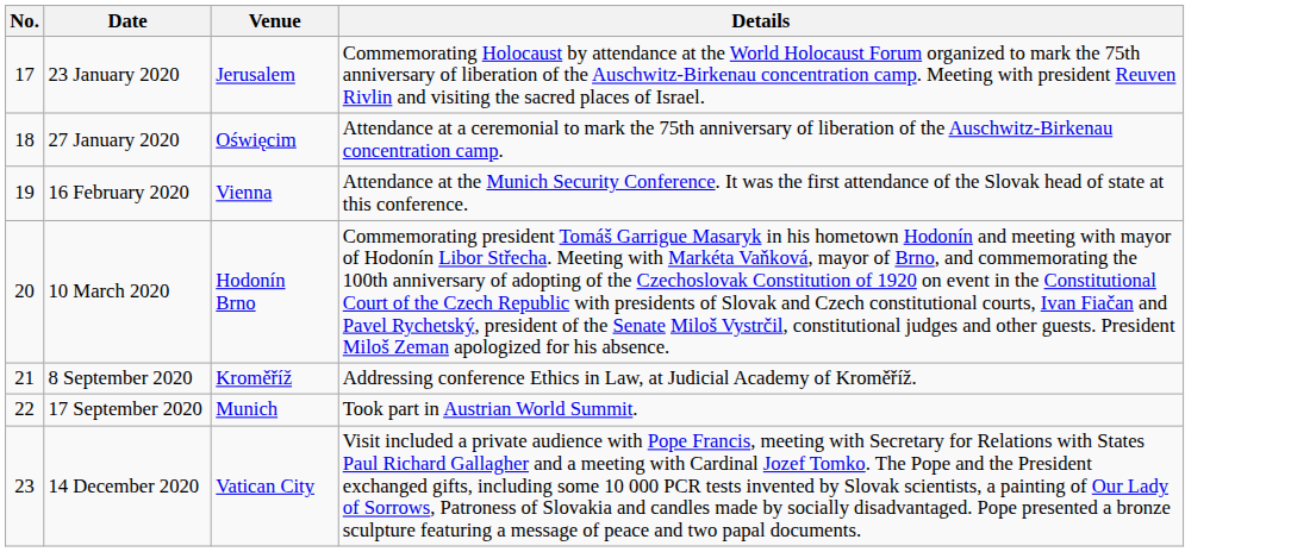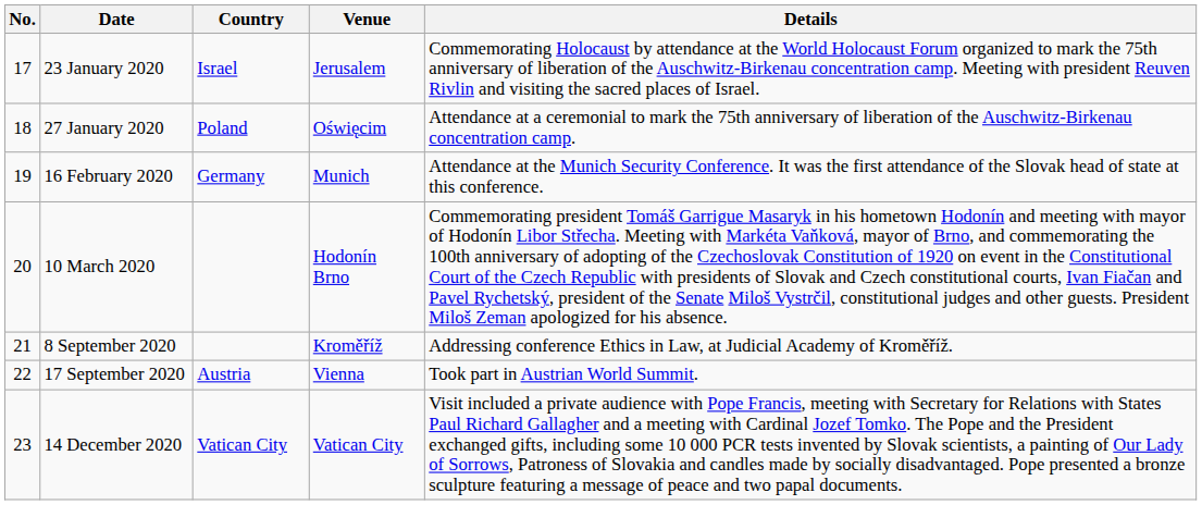 <table class="wikitable">
 <tr>
 <th width="20" align="center">No.</th>
 <th width="128" align="center">Date</th>
+<th width="95" align="center">Country</th>
 <th width="95" align="center">Venue</th>
 <th width="675" align="center">Details</th>
 </tr>
 <tr>
 <td align="center">17</td>
 <td align="left">23 January 2020</td>
+<td align="left"> <a href='#'>Israel</a></td>
 <td align="left"><a href='#'>Jerusalem</a></td>
 <td align="left">Commemorating <a href='#'>Holocaust</a> by attendance at the <a href='#'>World Holocaust Forum</a> organized to mark the 75th anniversary of liberation of the <a href='#'>Auschwitz-Birkenau concentration camp</a>. Meeting with president <a href='#'>Reuven Rivlin</a> and visiting the sacred places of Israel.</td>
 </tr>
 <tr>
 <td align="center">18</td>
 <td align="left">27 January 2020</td>
+<td align="left"> <a href='#'>Poland</a></td>
 <td align="left"><a href='#'>Oświęcim</a></td>
 <td align="left">Attendance at a ceremonial to mark the 75th anniversary of liberation of the <a href='#'>Auschwitz-Birkenau concentration camp</a>.</td>
 </tr>
 <tr>
 <td align="center">19</td>
 <td align="left">16 February 2020</td>
-<td align="left"><a href='#'>Vienna</a></td>
+<td align="left"> <a href='#'>Germany</a></td>
+<td align="left"><a href='#'>Munich</a></td>
 <td align="left">Attendance at the <a href='#'>Munich Security Conference</a>. It was the first attendance of the Slovak head of state at this conference.</td>
 </tr>
 <tr ´>
 <td align="center">20</td>
 <td align="left">10 March 2020</td>
+<td align="left"></td>
 <td align="left"><a href='#'>Hodonín</a><br><a href='#'>Brno</a></td>
 <td align="left">Commemorating president <a href='#'>Tomáš Garrigue Masaryk</a> in his hometown <a href='#'>Hodonín</a> and meeting with mayor of Hodonín <a href='#'>Libor Střecha</a>. Meeting with <a href='#'>Markéta Vaňková</a>, mayor of <a href='#'>Brno</a>, and commemorating the 100th anniversary of adopting of the <a href='#'>Czechoslovak Constitution of 1920</a> on event in the <a href='#'>Constitutional Court of the Czech Republic</a> with presidents of Slovak and Czech constitutional courts, <a href='#'>Ivan Fiačan</a> and <a href='#'>Pavel Rychetský</a>, president of the <a href='#'>Senate</a> <a href='#'>Miloš Vystrčil</a>, constitutional judges and other guests. President <a href='#'>Miloš Zeman</a> apologized for his absence.</td>
 </tr>
 <tr>
 <td align="center">21</td>
 <td align="left">8 September 2020</td>
+<td align="left"></td>
 <td align="left"><a href='#'>Kroměříž</a></td>
 <td align="left">Addressing conference Ethics in Law, at Judicial Academy of Kroměříž.</td>
 </tr>
 <tr>
 <td align="center">22</td>
 <td align="left">17 September 2020</td>
-<td align="left"><a href='#'>Munich</a></td>
+<td align="left"> <a href='#'>Austria</a></td>
+<td align="left"><a href='#'>Vienna</a></td>
 <td align="left">Took part in <a href='#'>Austrian World Summit</a>.</td>
 </tr>
 <tr>
 <td align="center">23</td>
 <td align="left">14 December 2020</td>
+<td align="left"> <a href='#'>Vatican City</a></td>
 <td align="left"><a href='#'>Vatican City</a></td>
 <td align="left">Visit included a private audience with <a href='#'>Pope Francis</a>, meeting with Secretary for Relations with States <a href='#'>Paul Richard Gallagher</a> and a meeting with Cardinal <a href='#'>Jozef Tomko</a>. The Pope and the President exchanged gifts, including some 10 000 PCR tests invented by Slovak scientists, a painting of <a href='#'>Our Lady of Sorrows</a>, Patroness of Slovakia and candles made by socially disadvantaged. Pope presented a bronze sculpture featuring a message of peace and two papal documents.</td>
 </tr>
 </table>
